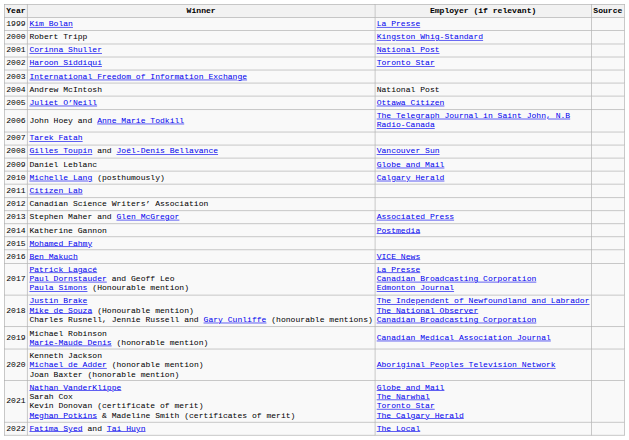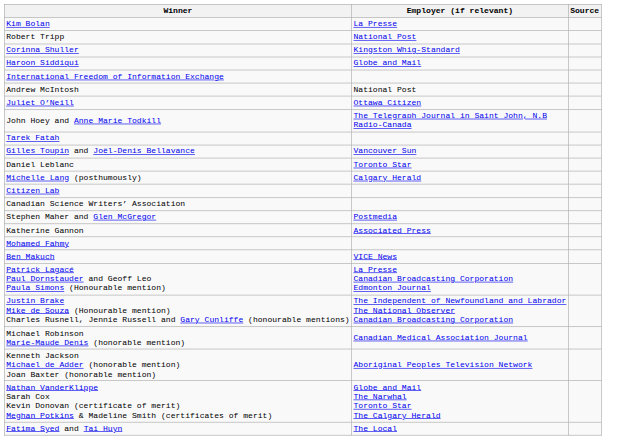 <table class="wikitable">
 <tr>
-<th>Year</th>
 <th>Winner</th>
 <th>Employer (if relevant)</th>
 <th>Source</th>
 </tr>
 <tr>
-<td>1999</td>
 <td><a href='#'>Kim Bolan</a></td>
 <td><a href='#'>La Presse</a></td>
 <td></td>
 </tr>
 <tr>
-<td>2000</td>
 <td>Robert Tripp</td>
+<td><a href='#'>National Post</a></td>
+<td></td>
+</tr>
+<tr>
+<td><a href='#'>Corinna Shuller</a></td>
 <td><a href='#'>Kingston Whig-Standard</a></td>
 <td></td>
 </tr>
 <tr>
-<td>2001</td>
-<td><a href='#'>Corinna Shuller</a></td>
-<td><a href='#'>National Post</a></td>
+<td><a href='#'>Haroon Siddiqui</a></td>
+<td><a href='#'>Globe and Mail</a></td>
 <td></td>
 </tr>
 <tr>
-<td>2002</td>
-<td><a href='#'>Haroon Siddiqui</a></td>
-<td><a href='#'>Toronto Star</a></td>
-<td></td>
-</tr>
-<tr>
-<td>2003</td>
 <td><a href='#'>International Freedom of Information Exchange</a></td>
 <td></td>
 <td></td>
 </tr>
 <tr>
-<td>2004</td>
 <td>Andrew McIntosh</td>
 <td>National Post</td>
 <td></td>
 </tr>
 <tr>
-<td>2005</td>
 <td><a href='#'>Juliet O’Neill</a></td>
 <td><a href='#'>Ottawa Citizen</a></td>
 <td></td>
 </tr>
 <tr>
-<td>2006</td>
 <td>John Hoey and <a href='#'>Anne Marie Todkill</a></td>
 <td><a href='#'>The Telegraph Journal in Saint John, N.B</a><br><a href='#'>Radio-Canada</a></td>
 <td></td>
 </tr>
 <tr>
-<td>2007</td>
 <td><a href='#'>Tarek Fatah</a></td>
 <td></td>
 <td></td>
 </tr>
 <tr>
-<td>2008</td>
 <td><a href='#'>Gilles Toupin</a> and <a href='#'>Joël-Denis Bellavance</a></td>
 <td><a href='#'>Vancouver Sun</a></td>
 <td></td>
 </tr>
 <tr>
-<td>2009</td>
 <td>Daniel Leblanc</td>
-<td><a href='#'>Globe and Mail</a></td>
+<td><a href='#'>Toronto Star</a></td>
 <td></td>
 </tr>
 <tr>
-<td>2010</td>
 <td><a href='#'>Michelle Lang</a> (posthumously)</td>
 <td><a href='#'>Calgary Herald</a></td>
 <td></td>
 </tr>
 <tr>
-<td>2011</td>
 <td><a href='#'>Citizen Lab</a></td>
 <td></td>
 <td></td>
 </tr>
 <tr>
-<td>2012</td>
 <td>Canadian Science Writers’ Association</td>
 <td></td>
 <td></td>
 </tr>
 <tr>
-<td>2013</td>
 <td>Stephen Maher and <a href='#'>Glen McGregor</a></td>
+<td><a href='#'>Postmedia</a></td>
+<td></td>
+</tr>
+<tr>
+<td>Katherine Gannon</td>
 <td><a href='#'>Associated Press</a></td>
 <td></td>
 </tr>
 <tr>
-<td>2014</td>
-<td>Katherine Gannon</td>
-<td><a href='#'>Postmedia</a></td>
-<td></td>
-</tr>
-<tr>
-<td>2015</td>
 <td><a href='#'>Mohamed Fahmy</a></td>
 <td></td>
 <td></td>
 </tr>
 <tr>
-<td>2016</td>
 <td><a href='#'>Ben Makuch</a></td>
 <td><a href='#'>VICE News</a></td>
 <td></td>
 </tr>
 <tr>
-<td>2017</td>
 <td><a href='#'>Patrick Lagacé</a><br><a href='#'>Paul Dornstauder</a> and Geoff Leo<br><a href='#'>Paula Simons</a> (Honourable mention)</td>
 <td><a href='#'>La Presse</a><br><a href='#'>Canadian Broadcasting Corporation</a><br><a href='#'>Edmonton Journal</a></td>
 <td></td>
 </tr>
 <tr>
-<td>2018</td>
 <td><a href='#'>Justin Brake</a><br><a href='#'>Mike de Souza</a> (Honourable mention)<br>Charles Rusnell, Jennie Russell and <a href='#'>Gary Cunliffe</a> (honourable mentions)</td>
 <td><a href='#'>The Independent of Newfoundland and Labrador</a><br><a href='#'>The National Observer</a><br><a href='#'>Canadian Broadcasting Corporation</a></td>
 <td></td>
 </tr>
 <tr>
-<td>2019</td>
 <td>Michael Robinson<br><a href='#'>Marie-Maude Denis</a> (honorable mention)</td>
 <td><a href='#'>Canadian Medical Association Journal</a></td>
 <td></td>
 </tr>
 <tr>
-<td>2020</td>
 <td>Kenneth Jackson<br><a href='#'>Michael de Adder</a> (honorable mention)<br>Joan Baxter (honorable mention)</td>
 <td><a href='#'>Aboriginal Peoples Television Network</a></td>
 <td></td>
 </tr>
 <tr>
-<td>2021</td>
 <td><a href='#'>Nathan VanderKlippe</a><br>Sarah Cox<br>Kevin Donovan (certificate of merit)<br><a href='#'>Meghan Potkins</a> & Madeline Smith (certificates of merit)</td>
 <td><a href='#'>Globe and Mail</a><br><a href='#'>The Narwhal</a><br><a href='#'>Toronto Star</a><br><a href='#'>The Calgary Herald</a></td>
 <td></td>
 </tr>
 <tr>
-<td>2022</td>
 <td><a href='#'>Fatima Syed</a> and <a href='#'>Tai Huyn</a></td>
 <td><a href='#'>The Local</a></td>
 <td></td>
 </tr>
 </table>
